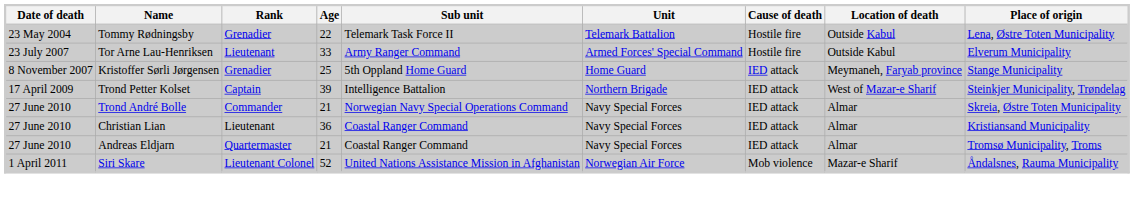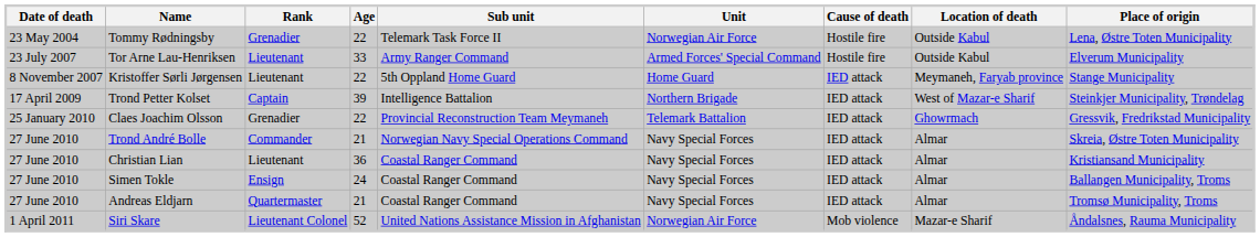 <table class="wikitable sortable" style="border:3px solid #cccccc; background:#cccccc;">
 <tr>
 <th>Date of death</th>
 <th>Name</th>
 <th>Rank</th>
 <th>Age</th>
 <th>Sub unit</th>
 <th>Unit</th>
 <th>Cause of death</th>
 <th>Location of death</th>
 <th>Place of origin</th>
 </tr>
 <tr>
 <td>23 May 2004</td>
 <td>Tommy Rødningsby</td>
 <td><a href='#'>Grenadier</a></td>
 <td>22</td>
 <td>Telemark Task Force II</td>
-<td><a href='#'>Telemark Battalion</a></td>
+<td><a href='#'>Norwegian Air Force</a></td>
 <td>Hostile fire</td>
 <td>Outside <a href='#'>Kabul</a></td>
 <td><a href='#'>Lena</a>, <a href='#'>Østre Toten Municipality</a></td>
 </tr>
 <tr>
 <td>23 July 2007</td>
 <td>Tor Arne Lau-Henriksen</td>
 <td><a href='#'>Lieutenant</a></td>
 <td>33</td>
 <td><a href='#'>Army Ranger Command</a></td>
 <td><a href='#'>Armed Forces' Special Command</a></td>
 <td>Hostile fire</td>
 <td>Outside Kabul</td>
 <td><a href='#'>Elverum Municipality</a></td>
 </tr>
 <tr>
 <td>8 November 2007</td>
 <td>Kristoffer Sørli Jørgensen</td>
-<td><a href='#'>Grenadier</a></td>
-<td>25</td>
+<td>Lieutenant</td>
+<td>22</td>
 <td>5th Oppland <a href='#'>Home Guard</a></td>
 <td><a href='#'>Home Guard</a></td>
 <td><a href='#'>IED</a> attack</td>
 <td>Meymaneh, <a href='#'>Faryab province</a></td>
 <td><a href='#'>Stange Municipality</a></td>
 </tr>
 <tr>
 <td>17 April 2009</td>
 <td>Trond Petter Kolset</td>
 <td><a href='#'>Captain</a></td>
 <td>39</td>
 <td>Intelligence Battalion</td>
 <td><a href='#'>Northern Brigade</a></td>
 <td>IED attack</td>
 <td>West of <a href='#'>Mazar-e Sharif</a></td>
 <td><a href='#'>Steinkjer Municipality</a>, <a href='#'>Trøndelag</a></td>
+</tr>
+<tr>
+<td>25 January 2010</td>
+<td>Claes Joachim Olsson</td>
+<td>Grenadier</td>
+<td>22</td>
+<td><a href='#'>Provincial Reconstruction Team Meymaneh</a></td>
+<td><a href='#'>Telemark Battalion</a></td>
+<td>IED attack</td>
+<td><a href='#'>Ghowrmach</a></td>
+<td><a href='#'>Gressvik</a>, <a href='#'>Fredrikstad Municipality</a></td>
 </tr>
 <tr>
 <td>27 June 2010</td>
 <td><a href='#'>Trond André Bolle</a></td>
 <td><a href='#'>Commander</a></td>
 <td>21</td>
 <td><a href='#'>Norwegian Navy Special Operations Command</a></td>
 <td>Navy Special Forces</td>
 <td>IED attack</td>
 <td>Almar</td>
 <td><a href='#'>Skreia</a>, <a href='#'>Østre Toten Municipality</a></td>
 </tr>
 <tr>
 <td>27 June 2010</td>
 <td>Christian Lian</td>
 <td>Lieutenant</td>
 <td>36</td>
 <td><a href='#'>Coastal Ranger Command</a></td>
 <td>Navy Special Forces</td>
 <td>IED attack</td>
 <td>Almar</td>
 <td><a href='#'>Kristiansand Municipality</a></td>
+</tr>
+<tr>
+<td>27 June 2010</td>
+<td>Simen Tokle</td>
+<td><a href='#'>Ensign</a></td>
+<td>24</td>
+<td>Coastal Ranger Command</td>
+<td>Navy Special Forces</td>
+<td>IED attack</td>
+<td>Almar</td>
+<td><a href='#'>Ballangen Municipality</a>, <a href='#'>Troms</a></td>
 </tr>
 <tr>
 <td>27 June 2010</td>
 <td>Andreas Eldjarn</td>
 <td><a href='#'>Quartermaster</a></td>
 <td>21</td>
 <td>Coastal Ranger Command</td>
 <td>Navy Special Forces</td>
 <td>IED attack</td>
 <td>Almar</td>
 <td><a href='#'>Tromsø Municipality</a>, <a href='#'>Troms</a></td>
 </tr>
 <tr>
 <td>1 April 2011</td>
 <td><a href='#'>Siri Skare</a></td>
 <td><a href='#'>Lieutenant Colonel</a></td>
 <td>52</td>
 <td><a href='#'>United Nations Assistance Mission in Afghanistan</a></td>
 <td><a href='#'>Norwegian Air Force</a></td>
 <td>Mob violence</td>
 <td>Mazar-e Sharif</td>
 <td><a href='#'>Åndalsnes</a>, <a href='#'>Rauma Municipality</a></td>
 </tr>
 <tr>
 </tr>
 </table>
